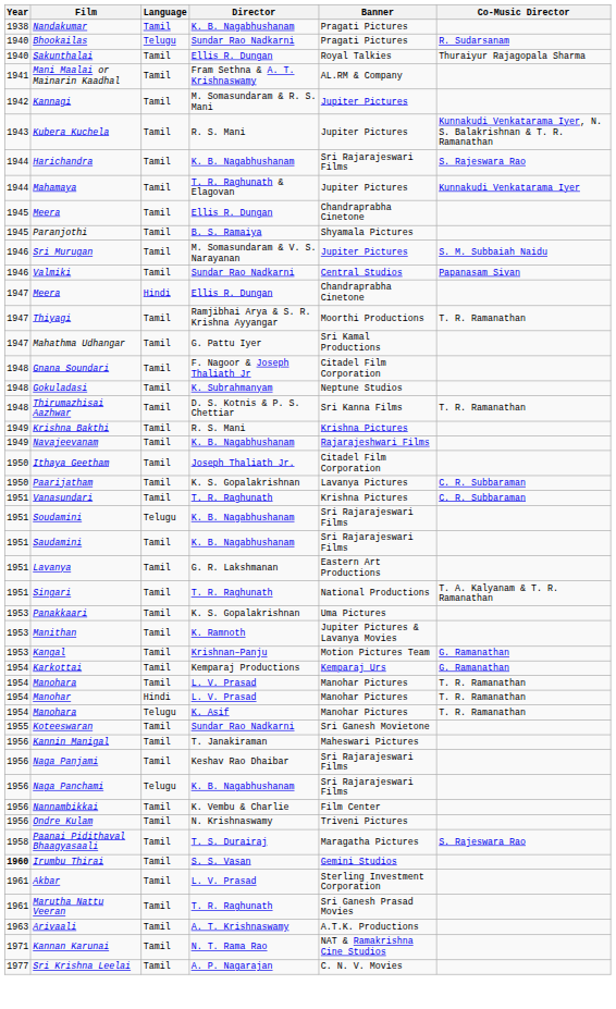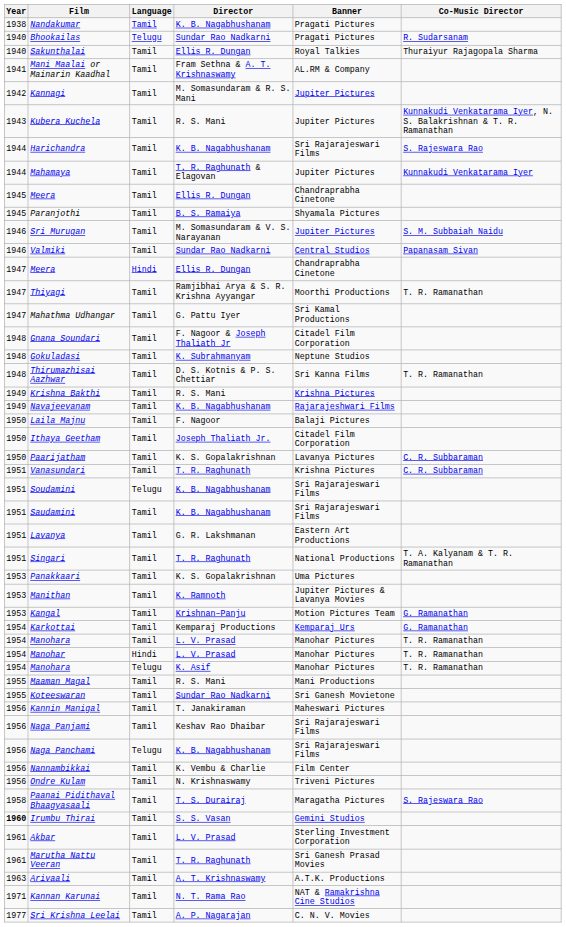 <table class="wikitable sortable">
 <tr>
 <th>Year</th>
 <th>Film</th>
 <th>Language</th>
 <th>Director</th>
 <th>Banner</th>
 <th>Co-Music Director</th>
 </tr>
 <tr>
 <td>1938</td>
 <td><em><a href='#'>Nandakumar</a></em></td>
 <td><a href='#'>Tamil</a></td>
 <td><a href='#'>K. B. Nagabhushanam</a></td>
 <td>Pragati Pictures</td>
 <td></td>
 </tr>
 <tr>
 <td>1940</td>
 <td><em><a href='#'>Bhookailas</a></em></td>
 <td><a href='#'>Telugu</a></td>
 <td><a href='#'>Sundar Rao Nadkarni</a></td>
 <td>Pragati Pictures</td>
 <td><a href='#'>R. Sudarsanam</a></td>
 </tr>
 <tr>
 <td>1940</td>
 <td><em><a href='#'>Sakunthalai</a></em></td>
 <td>Tamil</td>
 <td><a href='#'>Ellis R. Dungan</a></td>
 <td>Royal Talkies</td>
 <td>Thuraiyur Rajagopala Sharma</td>
 </tr>
 <tr>
 <td>1941</td>
 <td><em><a href='#'>Mani Maalai</a> or Mainarin Kaadhal</em></td>
 <td>Tamil</td>
 <td>Fram Sethna & <a href='#'>A. T. Krishnaswamy</a></td>
 <td>AL.RM & Company</td>
 <td></td>
 </tr>
 <tr>
 <td>1942</td>
 <td><em><a href='#'>Kannagi</a></em></td>
 <td>Tamil</td>
 <td>M. Somasundaram & R. S. Mani</td>
 <td><a href='#'>Jupiter Pictures</a></td>
 <td></td>
 </tr>
 <tr>
 <td>1943</td>
 <td><em><a href='#'>Kubera Kuchela</a></em></td>
 <td>Tamil</td>
 <td>R. S. Mani</td>
 <td>Jupiter Pictures</td>
 <td><a href='#'>Kunnakudi Venkatarama Iyer</a>, N. S. Balakrishnan & T. R. Ramanathan</td>
 </tr>
 <tr>
 <td>1944</td>
 <td><em><a href='#'>Harichandra</a></em></td>
 <td>Tamil</td>
 <td><a href='#'>K. B. Nagabhushanam</a></td>
 <td>Sri Rajarajeswari Films</td>
 <td><a href='#'>S. Rajeswara Rao</a></td>
 </tr>
 <tr>
 <td>1944</td>
 <td><em><a href='#'>Mahamaya</a></em></td>
 <td>Tamil</td>
 <td><a href='#'>T. R. Raghunath</a> & Elagovan</td>
 <td>Jupiter Pictures</td>
 <td><a href='#'>Kunnakudi Venkatarama Iyer</a></td>
 </tr>
 <tr>
 <td>1945</td>
 <td><em><a href='#'>Meera</a></em></td>
 <td>Tamil</td>
 <td><a href='#'>Ellis R. Dungan</a></td>
 <td>Chandraprabha Cinetone</td>
 <td></td>
 </tr>
 <tr>
 <td>1945</td>
 <td><em>Paranjothi</em></td>
 <td>Tamil</td>
 <td><a href='#'>B. S. Ramaiya</a></td>
 <td>Shyamala Pictures</td>
 <td></td>
 </tr>
 <tr>
 <td>1946</td>
 <td><em><a href='#'>Sri Murugan</a></em></td>
 <td>Tamil</td>
 <td>M. Somasundaram & V. S. Narayanan</td>
 <td><a href='#'>Jupiter Pictures</a></td>
 <td><a href='#'>S. M. Subbaiah Naidu</a></td>
 </tr>
 <tr>
 <td>1946</td>
 <td><em><a href='#'>Valmiki</a></em></td>
 <td>Tamil</td>
 <td><a href='#'>Sundar Rao Nadkarni</a></td>
 <td><a href='#'>Central Studios</a></td>
 <td><a href='#'>Papanasam Sivan</a></td>
 </tr>
 <tr>
 <td>1947</td>
 <td><em><a href='#'>Meera</a></em></td>
 <td><a href='#'>Hindi</a></td>
 <td><a href='#'>Ellis R. Dungan</a></td>
 <td>Chandraprabha Cinetone</td>
 <td></td>
 </tr>
 <tr>
 <td>1947</td>
 <td><em><a href='#'>Thiyagi</a></em></td>
 <td>Tamil</td>
 <td>Ramjibhai Arya & S. R. Krishna Ayyangar</td>
 <td>Moorthi Productions</td>
 <td>T. R. Ramanathan</td>
 </tr>
 <tr>
 <td>1947</td>
 <td><em>Mahathma Udhangar</em></td>
 <td>Tamil</td>
 <td>G. Pattu Iyer</td>
 <td>Sri Kamal Productions</td>
 <td></td>
 </tr>
 <tr>
 <td>1948</td>
 <td><em><a href='#'>Gnana Soundari</a></em></td>
 <td>Tamil</td>
 <td>F. Nagoor & <a href='#'>Joseph Thaliath Jr</a></td>
 <td>Citadel Film Corporation</td>
 <td></td>
 </tr>
 <tr>
 <td>1948</td>
 <td><em><a href='#'>Gokuladasi</a></em></td>
 <td>Tamil</td>
 <td><a href='#'>K. Subrahmanyam</a></td>
 <td>Neptune Studios</td>
 <td></td>
 </tr>
 <tr>
 <td>1948</td>
 <td><em><a href='#'>Thirumazhisai Aazhwar</a></em></td>
 <td>Tamil</td>
 <td>D. S. Kotnis & P. S. Chettiar</td>
 <td>Sri Kanna Films</td>
 <td>T. R. Ramanathan</td>
 </tr>
 <tr>
 <td>1949</td>
 <td><em><a href='#'>Krishna Bakthi</a></em></td>
 <td>Tamil</td>
 <td>R. S. Mani</td>
 <td><a href='#'>Krishna Pictures</a></td>
 <td></td>
 </tr>
 <tr>
 <td>1949</td>
 <td><em><a href='#'>Navajeevanam</a></em></td>
 <td>Tamil</td>
 <td><a href='#'>K. B. Nagabhushanam</a></td>
 <td><a href='#'>Rajarajeshwari Films</a></td>
 <td></td>
 </tr>
 <tr>
 <td>1950</td>
+<td><em><a href='#'>Laila Majnu</a></em></td>
+<td>Tamil</td>
+<td>F. Nagoor</td>
+<td>Balaji Pictures</td>
+<td></td>
+</tr>
+<tr>
+<td>1950</td>
 <td><em><a href='#'>Ithaya Geetham</a></em></td>
 <td>Tamil</td>
 <td><a href='#'>Joseph Thaliath Jr.</a></td>
 <td>Citadel Film Corporation</td>
 <td></td>
 </tr>
 <tr>
 <td>1950</td>
 <td><em><a href='#'>Paarijatham</a></em></td>
 <td>Tamil</td>
 <td>K. S. Gopalakrishnan</td>
 <td>Lavanya Pictures</td>
 <td><a href='#'>C. R. Subbaraman</a></td>
 </tr>
 <tr>
 <td>1951</td>
 <td><em><a href='#'>Vanasundari</a></em></td>
 <td>Tamil</td>
 <td><a href='#'>T. R. Raghunath</a></td>
 <td>Krishna Pictures</td>
 <td><a href='#'>C. R. Subbaraman</a></td>
 </tr>
 <tr>
 <td>1951</td>
 <td><em><a href='#'>Soudamini</a></em></td>
 <td>Telugu</td>
 <td><a href='#'>K. B. Nagabhushanam</a></td>
 <td>Sri Rajarajeswari Films</td>
 <td></td>
 </tr>
 <tr>
 <td>1951</td>
 <td><em><a href='#'>Saudamini</a></em></td>
 <td>Tamil</td>
 <td><a href='#'>K. B. Nagabhushanam</a></td>
 <td>Sri Rajarajeswari Films</td>
 <td></td>
 </tr>
 <tr>
 <td>1951</td>
 <td><em><a href='#'>Lavanya</a></em></td>
 <td>Tamil</td>
 <td>G. R. Lakshmanan</td>
 <td>Eastern Art Productions</td>
 <td></td>
 </tr>
 <tr>
 <td>1951</td>
 <td><em><a href='#'>Singari</a></em></td>
 <td>Tamil</td>
 <td><a href='#'>T. R. Raghunath</a></td>
 <td>National Productions</td>
 <td>T. A. Kalyanam & T. R. Ramanathan</td>
 </tr>
 <tr>
 <td>1953</td>
 <td><em><a href='#'>Panakkaari</a></em></td>
 <td>Tamil</td>
 <td>K. S. Gopalakrishnan</td>
 <td>Uma Pictures</td>
 <td></td>
 </tr>
 <tr>
 <td>1953</td>
 <td><em><a href='#'>Manithan</a></em></td>
 <td>Tamil</td>
 <td><a href='#'>K. Ramnoth</a></td>
 <td>Jupiter Pictures & Lavanya Movies</td>
 <td></td>
 </tr>
 <tr>
 <td>1953</td>
 <td><em><a href='#'>Kangal</a></em></td>
 <td>Tamil</td>
 <td><a href='#'>Krishnan–Panju</a></td>
 <td>Motion Pictures Team</td>
 <td><a href='#'>G. Ramanathan</a></td>
 </tr>
 <tr>
 <td>1954</td>
 <td><em><a href='#'>Karkottai</a></em></td>
 <td>Tamil</td>
 <td>Kemparaj Productions</td>
 <td><a href='#'>Kemparaj Urs</a></td>
 <td><a href='#'>G. Ramanathan</a></td>
 </tr>
 <tr>
 <td>1954</td>
 <td><em><a href='#'>Manohara</a></em></td>
 <td>Tamil</td>
 <td><a href='#'>L. V. Prasad</a></td>
 <td>Manohar Pictures</td>
 <td>T. R. Ramanathan</td>
 </tr>
 <tr>
 <td>1954</td>
 <td><em><a href='#'>Manohar</a></em></td>
 <td>Hindi</td>
 <td><a href='#'>L. V. Prasad</a></td>
 <td>Manohar Pictures</td>
 <td>T. R. Ramanathan</td>
 </tr>
 <tr>
 <td>1954</td>
 <td><em><a href='#'>Manohara</a></em></td>
 <td>Telugu</td>
 <td><a href='#'>K. Asif</a></td>
 <td>Manohar Pictures</td>
 <td>T. R. Ramanathan</td>
 </tr>
 <tr>
 <td>1955</td>
+<td><em><a href='#'>Maaman Magal</a></em></td>
+<td>Tamil</td>
+<td>R. S. Mani</td>
+<td>Mani Productions</td>
+<td></td>
+</tr>
+<tr>
+<td>1955</td>
 <td><em><a href='#'>Koteeswaran</a></em></td>
 <td>Tamil</td>
 <td><a href='#'>Sundar Rao Nadkarni</a></td>
 <td>Sri Ganesh Movietone</td>
 <td></td>
 </tr>
 <tr>
 <td>1956</td>
 <td><em><a href='#'>Kannin Manigal</a></em></td>
 <td>Tamil</td>
 <td>T. Janakiraman</td>
 <td>Maheswari Pictures</td>
 <td></td>
 </tr>
 <tr>
 <td>1956</td>
 <td><em><a href='#'>Naga Panjami</a></em></td>
 <td>Tamil</td>
 <td>Keshav Rao Dhaibar</td>
 <td>Sri Rajarajeswari Films</td>
 <td></td>
 </tr>
 <tr>
 <td>1956</td>
 <td><em><a href='#'>Naga Panchami</a></em></td>
 <td>Telugu</td>
 <td><a href='#'>K. B. Nagabhushanam</a></td>
 <td>Sri Rajarajeswari Films</td>
 <td></td>
 </tr>
 <tr>
 <td>1956</td>
 <td><em><a href='#'>Nannambikkai</a></em></td>
 <td>Tamil</td>
 <td>K. Vembu & Charlie</td>
 <td>Film Center</td>
 <td></td>
 </tr>
 <tr>
 <td>1956</td>
 <td><em><a href='#'>Ondre Kulam</a></em></td>
 <td>Tamil</td>
 <td>N. Krishnaswamy</td>
 <td>Triveni Pictures</td>
 <td></td>
 </tr>
 <tr>
 <td>1958</td>
 <td><em><a href='#'>Paanai Pidithaval Bhaagyasaali</a></em></td>
 <td>Tamil</td>
 <td><a href='#'>T. S. Durairaj</a></td>
 <td>Maragatha Pictures</td>
 <td><a href='#'>S. Rajeswara Rao</a></td>
 </tr>
 <tr>
 <td><strong>1960</strong></td>
 <td><em><a href='#'>Irumbu Thirai</a></em></td>
 <td>Tamil</td>
 <td><a href='#'>S. S. Vasan</a></td>
 <td><a href='#'>Gemini Studios</a></td>
 <td></td>
 </tr>
 <tr>
 <td>1961</td>
 <td><em><a href='#'>Akbar</a></em></td>
 <td>Tamil</td>
 <td><a href='#'>L. V. Prasad</a></td>
 <td>Sterling Investment Corporation</td>
 <td></td>
 </tr>
 <tr>
 <td>1961</td>
 <td><em><a href='#'>Marutha Nattu Veeran</a></em></td>
 <td>Tamil</td>
 <td><a href='#'>T. R. Raghunath</a></td>
 <td>Sri Ganesh Prasad Movies</td>
 <td></td>
 </tr>
 <tr>
 <td>1963</td>
 <td><em><a href='#'>Arivaali</a></em></td>
 <td>Tamil</td>
 <td><a href='#'>A. T. Krishnaswamy</a></td>
 <td>A.T.K. Productions</td>
 <td></td>
 </tr>
 <tr>
 <td>1971</td>
 <td><em><a href='#'>Kannan Karunai</a></em></td>
 <td>Tamil</td>
 <td><a href='#'>N. T. Rama Rao</a></td>
 <td>NAT & <a href='#'>Ramakrishna Cine Studios</a></td>
 <td></td>
 </tr>
 <tr>
 <td>1977</td>
 <td><em><a href='#'>Sri Krishna Leelai</a></em></td>
 <td>Tamil</td>
 <td><a href='#'>A. P. Nagarajan</a></td>
 <td>C. N. V. Movies</td>
 <td></td>
 </tr>
 </table>
